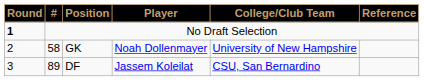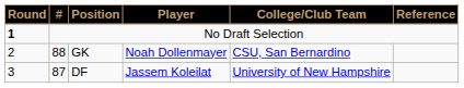 <table class="wikitable">
 <tr>
 <th style="background:#000000; color:#C39E6D; border:1px solid #C39E6D;">Round</th>
 <th style="background:#000000; color:#C39E6D; border:1px solid #C39E6D;">#</th>
 <th style="background:#000000; color:#C39E6D; border:1px solid #C39E6D;">Position</th>
 <th style="background:#000000; color:#C39E6D; border:1px solid #C39E6D;">Player</th>
 <th style="background:#000000; color:#C39E6D; border:1px solid #C39E6D;">College/Club Team</th>
 <th style="background:#000000; color:#C39E6D; border:1px solid #C39E6D;">Reference</th>
 </tr>
 <tr>
 <td><strong>1</strong></td>
 <td colspan=5 align=center>No Draft Selection</td>
 </tr>
 <tr>
 <td>2</td>
-<td>58</td>
+<td>88</td>
 <td>GK</td>
 <td> <a href='#'>Noah Dollenmayer</a></td>
-<td><a href='#'>University of New Hampshire</a></td>
+<td><a href='#'>CSU, San Bernardino</a></td>
 <td></td>
 </tr>
 <tr>
 <td>3</td>
-<td>89</td>
+<td>87</td>
 <td>DF</td>
 <td> <a href='#'>Jassem Koleilat</a></td>
-<td><a href='#'>CSU, San Bernardino</a></td>
+<td><a href='#'>University of New Hampshire</a></td>
 <td></td>
 </tr>
 </table>
